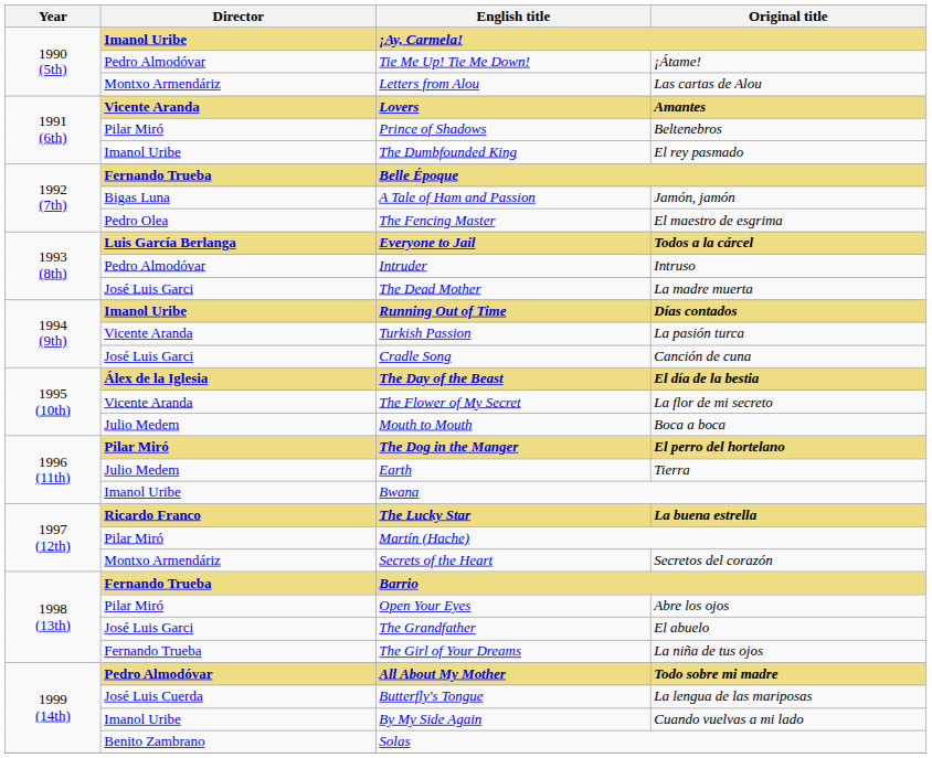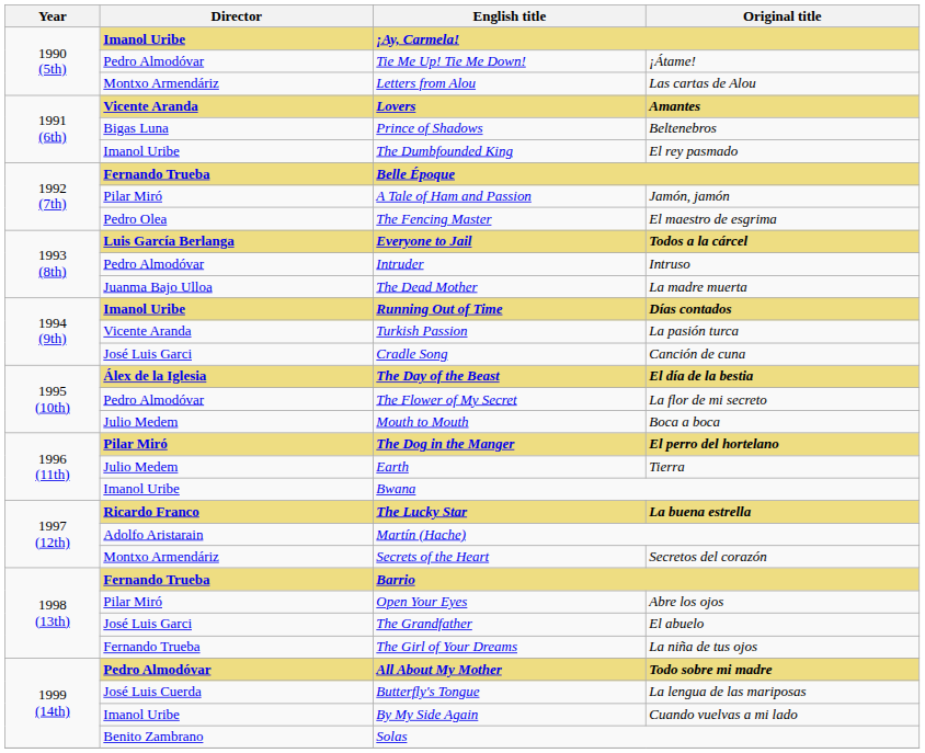 <table class="wikitable">
 <tr>
 <th width="100">Year</th>
 <th width="300">Director</th>
 <th width="300">English title</th>
 <th width="300">Original title</th>
 </tr>
 <tr>
 <td rowspan="3" style="text-align:center;">1990<br><a href='#'>(5th)</a></td>
 <td style="background:#eedd82;"><strong><a href='#'>Imanol Uribe</a></strong></td>
 <td colspan="2" style="background:#eedd82;"><strong><em><a href='#'>¡Ay, Carmela!</a></em></strong></td>
 </tr>
 <tr>
 <td><a href='#'>Pedro Almodóvar</a></td>
 <td><em><a href='#'>Tie Me Up! Tie Me Down!</a></em></td>
 <td><em>¡Átame!</em></td>
 </tr>
 <tr>
 <td><a href='#'>Montxo Armendáriz</a></td>
 <td><em><a href='#'>Letters from Alou</a></em></td>
 <td><em>Las cartas de Alou</em></td>
 </tr>
 <tr>
 <td rowspan="3" style="text-align:center;">1991<br><a href='#'>(6th)</a></td>
 <td style="background:#eedd82;"><strong><a href='#'>Vicente Aranda</a></strong></td>
 <td style="background:#eedd82;"><strong><em><a href='#'>Lovers</a></em></strong></td>
 <td style="background:#eedd82;"><strong><em>Amantes</em></strong></td>
 </tr>
 <tr>
-<td><a href='#'>Pilar Miró</a></td>
+<td><a href='#'>Bigas Luna</a></td>
 <td><em><a href='#'>Prince of Shadows</a></em></td>
 <td><em>Beltenebros</em></td>
 </tr>
 <tr>
 <td><a href='#'>Imanol Uribe</a></td>
 <td><em><a href='#'>The Dumbfounded King</a></em></td>
 <td><em>El rey pasmado</em></td>
 </tr>
 <tr>
 <td rowspan="3" style="text-align:center;">1992<br><a href='#'>(7th)</a></td>
 <td style="background:#eedd82;"><strong><a href='#'>Fernando Trueba</a></strong></td>
 <td colspan="2" style="background:#eedd82;"><strong><em><a href='#'>Belle Époque</a></em></strong></td>
 </tr>
 <tr>
-<td><a href='#'>Bigas Luna</a></td>
+<td><a href='#'>Pilar Miró</a></td>
 <td><em><a href='#'>A Tale of Ham and Passion</a></em></td>
 <td><em>Jamón, jamón</em></td>
 </tr>
 <tr>
 <td><a href='#'>Pedro Olea</a></td>
 <td><em><a href='#'>The Fencing Master</a></em></td>
 <td><em>El maestro de esgrima</em></td>
 </tr>
 <tr>
 <td rowspan="3" style="text-align:center;">1993<br><a href='#'>(8th)</a></td>
 <td style="background:#eedd82;"><strong><a href='#'>Luis García Berlanga</a></strong></td>
 <td style="background:#eedd82;"><strong><em><a href='#'>Everyone to Jail</a></em></strong></td>
 <td style="background:#eedd82;"><strong><em>Todos a la cárcel</em></strong></td>
 </tr>
 <tr>
 <td><a href='#'>Pedro Almodóvar</a></td>
 <td><em><a href='#'>Intruder</a></em></td>
 <td><em>Intruso</em></td>
 </tr>
 <tr>
-<td><a href='#'>José Luis Garci</a></td>
+<td><a href='#'>Juanma Bajo Ulloa</a></td>
 <td><em><a href='#'>The Dead Mother</a></em></td>
 <td><em>La madre muerta</em></td>
 </tr>
 <tr>
 <td rowspan="3" style="text-align:center;">1994<br><a href='#'>(9th)</a></td>
 <td style="background:#eedd82;"><strong><a href='#'>Imanol Uribe</a></strong></td>
 <td style="background:#eedd82;"><strong><em><a href='#'>Running Out of Time</a></em></strong></td>
 <td style="background:#eedd82;"><strong><em>Días contados</em></strong></td>
 </tr>
 <tr>
 <td><a href='#'>Vicente Aranda</a></td>
 <td><em><a href='#'>Turkish Passion</a></em></td>
 <td><em>La pasión turca</em></td>
 </tr>
 <tr>
 <td><a href='#'>José Luis Garci</a></td>
 <td><em><a href='#'>Cradle Song</a></em></td>
 <td><em>Canción de cuna</em></td>
 </tr>
 <tr>
 <td rowspan="3" style="text-align:center;">1995<br><a href='#'>(10th)</a></td>
 <td style="background:#eedd82;"><strong><a href='#'>Álex de la Iglesia</a></strong></td>
 <td style="background:#eedd82;"><strong><em><a href='#'>The Day of the Beast</a></em></strong></td>
 <td style="background:#eedd82;"><strong><em>El día de la bestia</em></strong></td>
 </tr>
 <tr>
-<td><a href='#'>Vicente Aranda</a></td>
+<td><a href='#'>Pedro Almodóvar</a></td>
 <td><em><a href='#'>The Flower of My Secret</a></em></td>
 <td><em>La flor de mi secreto</em></td>
 </tr>
 <tr>
 <td><a href='#'>Julio Medem</a></td>
 <td><em><a href='#'>Mouth to Mouth</a></em></td>
 <td><em>Boca a boca</em></td>
 </tr>
 <tr>
 <td rowspan="3" style="text-align:center;">1996<br><a href='#'>(11th)</a></td>
 <td style="background:#eedd82;"><strong><a href='#'>Pilar Miró</a></strong></td>
 <td style="background:#eedd82;"><strong><em><a href='#'>The Dog in the Manger</a></em></strong></td>
 <td style="background:#eedd82;"><strong><em>El perro del hortelano</em></strong></td>
 </tr>
 <tr>
 <td><a href='#'>Julio Medem</a></td>
 <td><em><a href='#'>Earth</a></em></td>
 <td><em>Tierra</em></td>
 </tr>
 <tr>
 <td><a href='#'>Imanol Uribe</a></td>
 <td colspan="2"><em><a href='#'>Bwana</a></em></td>
 </tr>
 <tr>
 <td rowspan="3" style="text-align:center;">1997<br><a href='#'>(12th)</a></td>
 <td style="background:#eedd82;"><strong><a href='#'>Ricardo Franco</a></strong></td>
 <td style="background:#eedd82;"><strong><em><a href='#'>The Lucky Star</a></em></strong></td>
 <td style="background:#eedd82;"><strong><em>La buena estrella</em></strong></td>
 </tr>
 <tr>
-<td><a href='#'>Pilar Miró</a></td>
+<td><a href='#'>Adolfo Aristarain</a></td>
 <td colspan="2"><em><a href='#'>Martín (Hache)</a></em></td>
 </tr>
 <tr>
 <td><a href='#'>Montxo Armendáriz</a></td>
 <td><em><a href='#'>Secrets of the Heart</a></em></td>
 <td><em>Secretos del corazón</em></td>
 </tr>
 <tr>
 <td rowspan="4" style="text-align:center;">1998<br><a href='#'>(13th)</a></td>
 <td style="background:#eedd82;"><strong><a href='#'>Fernando Trueba</a></strong></td>
 <td colspan="2" style="background:#eedd82;"><strong><em><a href='#'>Barrio</a></em></strong></td>
 </tr>
 <tr>
 <td><a href='#'>Pilar Miró</a></td>
 <td><em><a href='#'>Open Your Eyes</a></em></td>
 <td><em>Abre los ojos</em></td>
 </tr>
 <tr>
 <td><a href='#'>José Luis Garci</a></td>
 <td><em><a href='#'>The Grandfather</a></em></td>
 <td><em>El abuelo</em></td>
 </tr>
 <tr>
 <td><a href='#'>Fernando Trueba</a></td>
 <td><em><a href='#'>The Girl of Your Dreams</a></em></td>
 <td><em>La niña de tus ojos</em></td>
 </tr>
 <tr>
 <td rowspan="4" style="text-align:center;">1999<br><a href='#'>(14th)</a></td>
 <td style="background:#eedd82;"><strong><a href='#'>Pedro Almodóvar</a></strong></td>
 <td style="background:#eedd82;"><strong><em><a href='#'>All About My Mother</a></em></strong></td>
 <td style="background:#eedd82;"><strong><em>Todo sobre mi madre</em></strong></td>
 </tr>
 <tr>
 <td><a href='#'>José Luis Cuerda</a></td>
 <td><em><a href='#'>Butterfly's Tongue</a></em></td>
 <td><em>La lengua de las mariposas</em></td>
 </tr>
 <tr>
 <td><a href='#'>Imanol Uribe</a></td>
 <td><em><a href='#'>By My Side Again</a></em></td>
 <td><em>Cuando vuelvas a mi lado</em></td>
 </tr>
 <tr>
 <td><a href='#'>Benito Zambrano</a></td>
 <td colspan="2"><em><a href='#'>Solas</a></em></td>
 </tr>
 <tr>
 </tr>
 </table>
